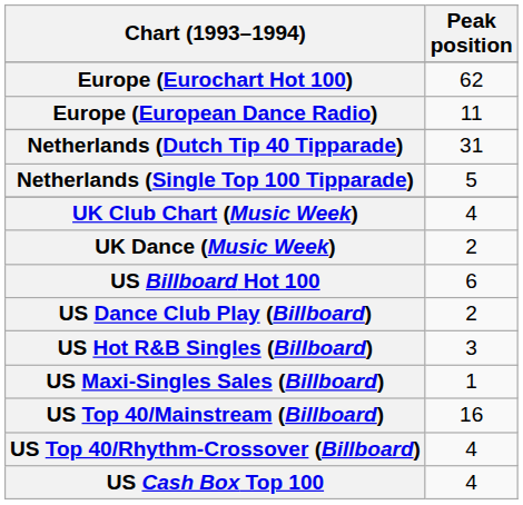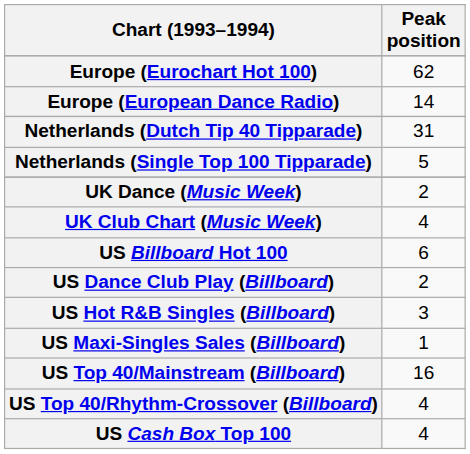 <table class="wikitable sortable plainrowheaders" style="text-align:center">
 <tr>
 <th>Chart (1993–1994)</th>
 <th>Peak<br>position</th>
 </tr>
 <tr>
 </tr>
 <tr>
 </tr>
 <tr>
 </tr>
 <tr>
 <th scope="row">Europe (<a href='#'>Eurochart Hot 100</a>)</th>
 <td align="center">62</td>
 </tr>
 <tr>
 <th scope="row">Europe (<a href='#'>European Dance Radio</a>)</th>
-<td align="center">11</td>
+<td align="center">14</td>
 </tr>
 <tr>
 </tr>
 <tr>
 </tr>
 <tr>
 <th scope="row">Netherlands (<a href='#'>Dutch Tip 40 Tipparade</a>)</th>
 <td align="center">31</td>
 </tr>
 <tr>
 <th scope="row">Netherlands (<a href='#'>Single Top 100 Tipparade</a>)</th>
 <td align="center">5</td>
 </tr>
 <tr>
 </tr>
 <tr>
 </tr>
 <tr>
 </tr>
 <tr>
+<th scope="row">UK Dance (<em><a href='#'>Music Week</a></em>)</th>
+<td align="center">2</td>
+</tr>
+<tr>
 <th scope="row"><a href='#'>UK Club Chart</a> (<em><a href='#'>Music Week</a></em>)</th>
 <td align="center">4</td>
-</tr>
-<tr>
-<th scope="row">UK Dance (<em><a href='#'>Music Week</a></em>)</th>
-<td align="center">2</td>
 </tr>
 <tr>
 <th scope="row">US <a href='#'><em>Billboard</em> Hot 100</a></th>
 <td align="center">6</td>
 </tr>
 <tr>
 <th scope="row">US <a href='#'>Dance Club Play</a> (<em><a href='#'>Billboard</a></em>)</th>
 <td align="center">2</td>
 </tr>
 <tr>
 <th scope="row">US <a href='#'>Hot R&B Singles</a> (<em><a href='#'>Billboard</a></em>)</th>
 <td align="center">3</td>
 </tr>
 <tr>
 <th scope="row">US <a href='#'>Maxi-Singles Sales</a> (<em><a href='#'>Billboard</a></em>)</th>
 <td align="center">1</td>
 </tr>
 <tr>
 <th scope="row">US <a href='#'>Top 40/Mainstream</a> (<em><a href='#'>Billboard</a></em>)</th>
 <td align="center">16</td>
 </tr>
 <tr>
 <th scope="row">US <a href='#'>Top 40/Rhythm-Crossover</a> (<em><a href='#'>Billboard</a></em>)</th>
 <td align="center">4</td>
 </tr>
 <tr>
 <th scope="row">US <a href='#'><em>Cash Box</em> Top 100</a></th>
 <td align="center">4</td>
 </tr>
 </table>
